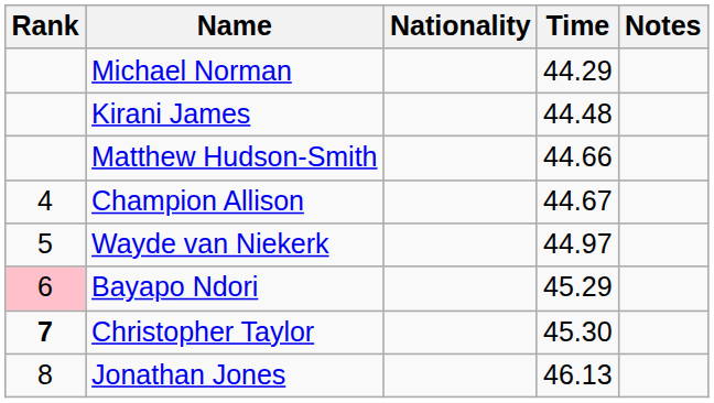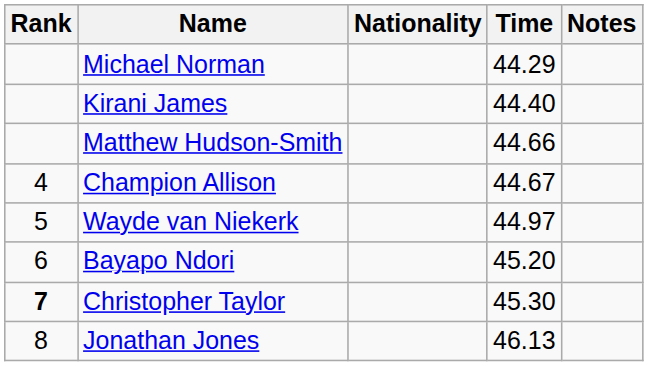 <table class="wikitable sortable" style="text-align:center">
 <tr>
 <th>Rank</th>
 <th>Name</th>
 <th>Nationality</th>
 <th>Time</th>
 <th>Notes</th>
 </tr>
 <tr>
 <td></td>
 <td align="left"><a href='#'>Michael Norman</a></td>
 <td align="left"></td>
 <td>44.29</td>
 <td></td>
 </tr>
 <tr>
 <td></td>
 <td align="left"><a href='#'>Kirani James</a></td>
 <td align="left"></td>
-<td>44.48</td>
+<td>44.40</td>
 <td></td>
 </tr>
 <tr>
 <td></td>
 <td align="left"><a href='#'>Matthew Hudson-Smith</a></td>
 <td align="left"></td>
 <td>44.66</td>
 <td></td>
 </tr>
 <tr>
 <td>4</td>
 <td align="left"><a href='#'>Champion Allison</a></td>
 <td align="left"></td>
 <td>44.67</td>
 <td></td>
 </tr>
 <tr>
 <td>5</td>
 <td align="left"><a href='#'>Wayde van Niekerk</a></td>
 <td align="left"></td>
 <td>44.97</td>
 <td></td>
 </tr>
 <tr>
-<td style="background: pink;">6</td>
+<td>6</td>
 <td align="left"><a href='#'>Bayapo Ndori</a></td>
 <td align="left"></td>
-<td>45.29</td>
+<td>45.20</td>
 <td></td>
 </tr>
 <tr>
 <td><strong>7</strong></td>
 <td align="left"><a href='#'>Christopher Taylor</a></td>
 <td align="left"></td>
 <td>45.30</td>
 <td></td>
 </tr>
 <tr>
 <td>8</td>
 <td align="left"><a href='#'>Jonathan Jones</a></td>
 <td align="left"></td>
 <td>46.13</td>
 <td></td>
 </tr>
 </table>
